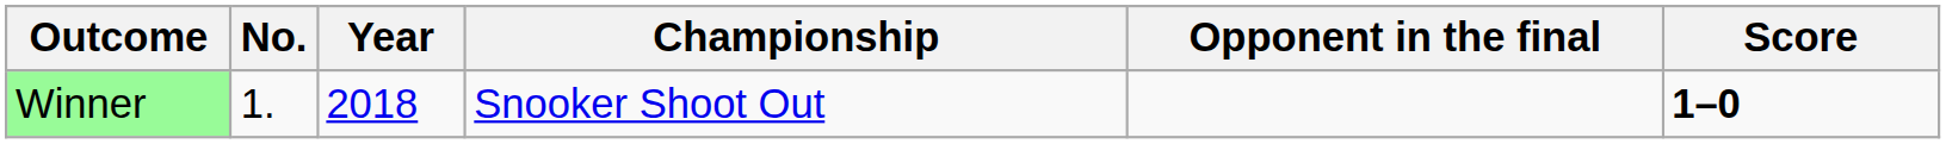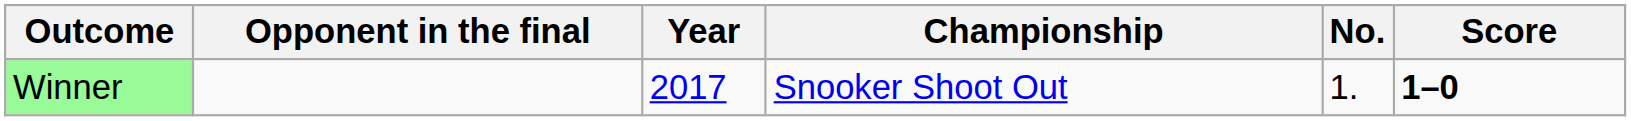 <table class="sortable wikitable">
 <tr>
 <th width="80">Outcome</th>
-<th width="20">No.</th>
+<th width="200">Opponent in the final</th>
 <th width="50">Year</th>
 <th width="250">Championship</th>
-<th width="200">Opponent in the final</th>
+<th width="20">No.</th>
 <th width="100">Score</th>
 </tr>
 <tr>
 <td style="background:#98FB98">Winner</td>
+<td> </td>
+<td><a href='#'>2017</a></td>
+<td><a href='#'>Snooker Shoot Out</a></td>
 <td>1.</td>
-<td><a href='#'>2018</a></td>
-<td><a href='#'>Snooker Shoot Out</a></td>
-<td> </td>
 <td><strong>1–0</strong></td>
 </tr>
 </table>
